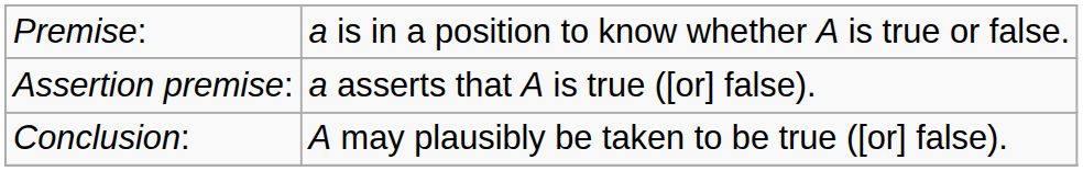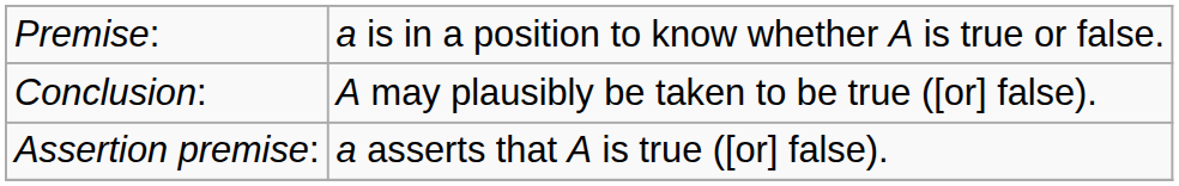 <table class="wikitable">
 <tr>
 <td><em>Premise</em>:</td>
 <td><em>a</em> is in a position to know whether <em>A</em> is true or false.</td>
 </tr>
 <tr>
+<td><em>Conclusion</em>:</td>
+<td><em>A</em> may plausibly be taken to be true ([or] false).</td>
+</tr>
+<tr>
 <td><em>Assertion premise</em>:</td>
 <td><em>a</em> asserts that <em>A</em> is true ([or] false).</td>
 </tr>
 <tr>
-<td><em>Conclusion</em>:</td>
-<td><em>A</em> may plausibly be taken to be true ([or] false).</td>
-</tr>
-<tr>
 </tr>
 </table>
